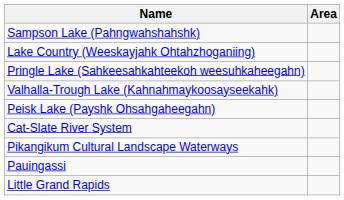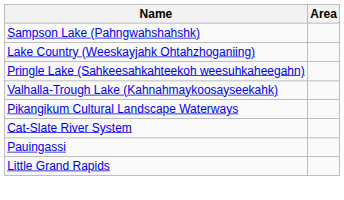 <table class="sortable wikitable">
 <tr>
 <th>Name</th>
 <th>Area</th>
 </tr>
 <tr>
 <td><a href='#'>Sampson Lake (Pahngwahshahshk)</a></td>
 <td></td>
 </tr>
 <tr>
 <td><a href='#'>Lake Country (Weeskayjahk Ohtahzhoganiing)</a></td>
 <td></td>
 </tr>
 <tr>
 <td><a href='#'>Pringle Lake (Sahkeesahkahteekoh weesuhkaheegahn)</a></td>
 <td></td>
 </tr>
 <tr>
 <td><a href='#'>Valhalla-Trough Lake (Kahnahmaykoosayseekahk)</a></td>
 <td></td>
 </tr>
 <tr>
-<td><a href='#'>Peisk Lake (Payshk Ohsahgaheegahn)</a></td>
+<td><a href='#'>Pikangikum Cultural Landscape Waterways</a></td>
 <td></td>
 </tr>
 <tr>
 <td><a href='#'>Cat-Slate River System</a></td>
-<td></td>
-</tr>
-<tr>
-<td><a href='#'>Pikangikum Cultural Landscape Waterways</a></td>
 <td></td>
 </tr>
 <tr>
 <td><a href='#'>Pauingassi</a></td>
 <td></td>
 </tr>
 <tr>
 <td><a href='#'>Little Grand Rapids</a></td>
 <td></td>
 </tr>
 </table>
